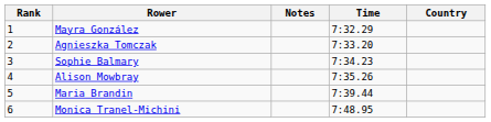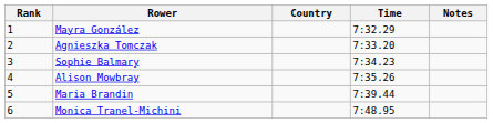 <table class="wikitable sortable" width=50%>
 <tr>
 <th>Rank</th>
 <th>Rower</th>
+<th>Country</th>
+<th>Time</th>
 <th>Notes</th>
-<th>Time</th>
-<th>Country</th>
 </tr>
 <tr>
 <td>1</td>
 <td><a href='#'>Mayra González</a></td>
 <td></td>
 <td>7:32.29</td>
 <td></td>
 </tr>
 <tr>
 <td>2</td>
 <td><a href='#'>Agnieszka Tomczak</a></td>
 <td></td>
 <td>7:33.20</td>
 <td></td>
 </tr>
 <tr>
 <td>3</td>
 <td><a href='#'>Sophie Balmary</a></td>
 <td></td>
 <td>7:34.23</td>
 <td></td>
 </tr>
 <tr>
 <td>4</td>
 <td><a href='#'>Alison Mowbray</a></td>
 <td></td>
 <td>7:35.26</td>
 <td></td>
 </tr>
 <tr>
 <td>5</td>
 <td><a href='#'>Maria Brandin</a></td>
 <td></td>
 <td>7:39.44</td>
 <td></td>
 </tr>
 <tr>
 <td>6</td>
 <td><a href='#'>Monica Tranel-Michini</a></td>
 <td></td>
 <td>7:48.95</td>
 <td></td>
 </tr>
 </table>
